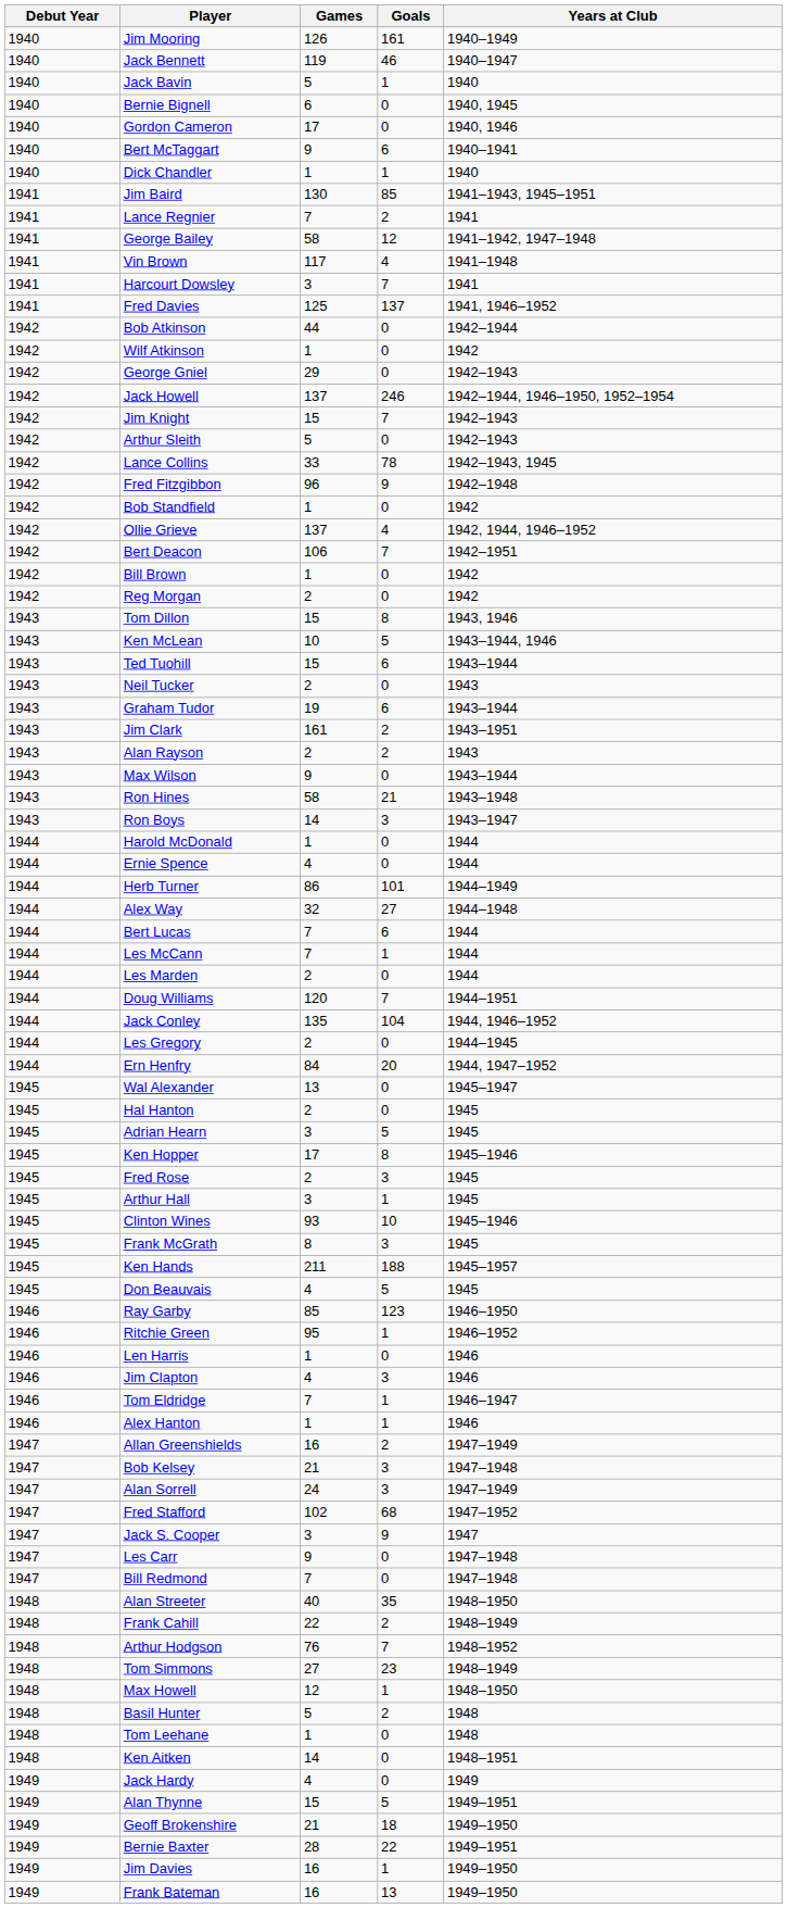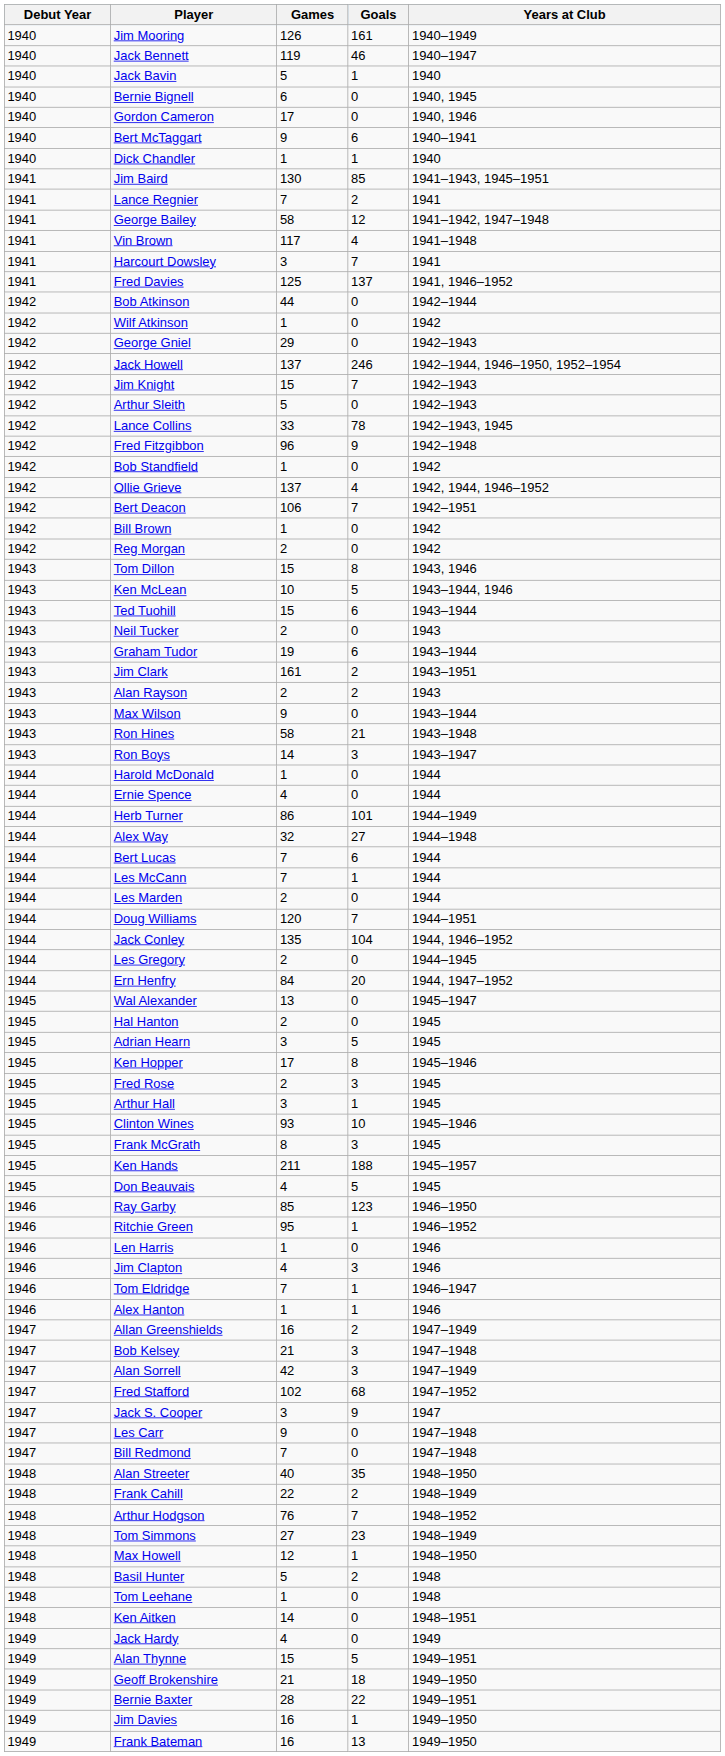 <table class="wikitable" style="width:70%;">
 <tr style="background:#87cefa;">
 <th>Debut Year</th>
 <th>Player</th>
 <th>Games</th>
 <th>Goals</th>
 <th>Years at Club</th>
 </tr>
 <tr>
 <td>1940</td>
 <td><a href='#'>Jim Mooring</a></td>
 <td>126</td>
 <td>161</td>
 <td>1940–1949</td>
 </tr>
 <tr>
 <td>1940</td>
 <td><a href='#'>Jack Bennett</a></td>
 <td>119</td>
 <td>46</td>
 <td>1940–1947</td>
 </tr>
 <tr>
 <td>1940</td>
 <td><a href='#'>Jack Bavin</a></td>
 <td>5</td>
 <td>1</td>
 <td>1940</td>
 </tr>
 <tr>
 <td>1940</td>
 <td><a href='#'>Bernie Bignell</a></td>
 <td>6</td>
 <td>0</td>
 <td>1940, 1945</td>
 </tr>
 <tr>
 <td>1940</td>
 <td><a href='#'>Gordon Cameron</a></td>
 <td>17</td>
 <td>0</td>
 <td>1940, 1946</td>
 </tr>
 <tr>
 <td>1940</td>
 <td><a href='#'>Bert McTaggart</a></td>
 <td>9</td>
 <td>6</td>
 <td>1940–1941</td>
 </tr>
 <tr>
 <td>1940</td>
 <td><a href='#'>Dick Chandler</a></td>
 <td>1</td>
 <td>1</td>
 <td>1940</td>
 </tr>
 <tr>
 <td>1941</td>
 <td><a href='#'>Jim Baird</a></td>
 <td>130</td>
 <td>85</td>
 <td>1941–1943, 1945–1951</td>
 </tr>
 <tr>
 <td>1941</td>
 <td><a href='#'>Lance Regnier</a></td>
 <td>7</td>
 <td>2</td>
 <td>1941</td>
 </tr>
 <tr>
 <td>1941</td>
 <td><a href='#'>George Bailey</a></td>
 <td>58</td>
 <td>12</td>
 <td>1941–1942, 1947–1948</td>
 </tr>
 <tr>
 <td>1941</td>
 <td><a href='#'>Vin Brown</a></td>
 <td>117</td>
 <td>4</td>
 <td>1941–1948</td>
 </tr>
 <tr>
 <td>1941</td>
 <td><a href='#'>Harcourt Dowsley</a></td>
 <td>3</td>
 <td>7</td>
 <td>1941</td>
 </tr>
 <tr>
 <td>1941</td>
 <td><a href='#'>Fred Davies</a></td>
 <td>125</td>
 <td>137</td>
 <td>1941, 1946–1952</td>
 </tr>
 <tr>
 <td>1942</td>
 <td><a href='#'>Bob Atkinson</a></td>
 <td>44</td>
 <td>0</td>
 <td>1942–1944</td>
 </tr>
 <tr>
 <td>1942</td>
 <td><a href='#'>Wilf Atkinson</a></td>
 <td>1</td>
 <td>0</td>
 <td>1942</td>
 </tr>
 <tr>
 <td>1942</td>
 <td><a href='#'>George Gniel</a></td>
 <td>29</td>
 <td>0</td>
 <td>1942–1943</td>
 </tr>
 <tr>
 <td>1942</td>
 <td><a href='#'>Jack Howell</a></td>
 <td>137</td>
 <td>246</td>
 <td>1942–1944, 1946–1950, 1952–1954</td>
 </tr>
 <tr>
 <td>1942</td>
 <td><a href='#'>Jim Knight</a></td>
 <td>15</td>
 <td>7</td>
 <td>1942–1943</td>
 </tr>
 <tr>
 <td>1942</td>
 <td><a href='#'>Arthur Sleith</a></td>
 <td>5</td>
 <td>0</td>
 <td>1942–1943</td>
 </tr>
 <tr>
 <td>1942</td>
 <td><a href='#'>Lance Collins</a></td>
 <td>33</td>
 <td>78</td>
 <td>1942–1943, 1945</td>
 </tr>
 <tr>
 <td>1942</td>
 <td><a href='#'>Fred Fitzgibbon</a></td>
 <td>96</td>
 <td>9</td>
 <td>1942–1948</td>
 </tr>
 <tr>
 <td>1942</td>
 <td><a href='#'>Bob Standfield</a></td>
 <td>1</td>
 <td>0</td>
 <td>1942</td>
 </tr>
 <tr>
 <td>1942</td>
 <td><a href='#'>Ollie Grieve</a></td>
 <td>137</td>
 <td>4</td>
 <td>1942, 1944, 1946–1952</td>
 </tr>
 <tr>
 <td>1942</td>
 <td><a href='#'>Bert Deacon</a></td>
 <td>106</td>
 <td>7</td>
 <td>1942–1951</td>
 </tr>
 <tr>
 <td>1942</td>
 <td><a href='#'>Bill Brown</a></td>
 <td>1</td>
 <td>0</td>
 <td>1942</td>
 </tr>
 <tr>
 <td>1942</td>
 <td><a href='#'>Reg Morgan</a></td>
 <td>2</td>
 <td>0</td>
 <td>1942</td>
 </tr>
 <tr>
 <td>1943</td>
 <td><a href='#'>Tom Dillon</a></td>
 <td>15</td>
 <td>8</td>
 <td>1943, 1946</td>
 </tr>
 <tr>
 <td>1943</td>
 <td><a href='#'>Ken McLean</a></td>
 <td>10</td>
 <td>5</td>
 <td>1943–1944, 1946</td>
 </tr>
 <tr>
 <td>1943</td>
 <td><a href='#'>Ted Tuohill</a></td>
 <td>15</td>
 <td>6</td>
 <td>1943–1944</td>
 </tr>
 <tr>
 <td>1943</td>
 <td><a href='#'>Neil Tucker</a></td>
 <td>2</td>
 <td>0</td>
 <td>1943</td>
 </tr>
 <tr>
 <td>1943</td>
 <td><a href='#'>Graham Tudor</a></td>
 <td>19</td>
 <td>6</td>
 <td>1943–1944</td>
 </tr>
 <tr>
 <td>1943</td>
 <td><a href='#'>Jim Clark</a></td>
 <td>161</td>
 <td>2</td>
 <td>1943–1951</td>
 </tr>
 <tr>
 <td>1943</td>
 <td><a href='#'>Alan Rayson</a></td>
 <td>2</td>
 <td>2</td>
 <td>1943</td>
 </tr>
 <tr>
 <td>1943</td>
 <td><a href='#'>Max Wilson</a></td>
 <td>9</td>
 <td>0</td>
 <td>1943–1944</td>
 </tr>
 <tr>
 <td>1943</td>
 <td><a href='#'>Ron Hines</a></td>
 <td>58</td>
 <td>21</td>
 <td>1943–1948</td>
 </tr>
 <tr>
 <td>1943</td>
 <td><a href='#'>Ron Boys</a></td>
 <td>14</td>
 <td>3</td>
 <td>1943–1947</td>
 </tr>
 <tr>
 <td>1944</td>
 <td><a href='#'>Harold McDonald</a></td>
 <td>1</td>
 <td>0</td>
 <td>1944</td>
 </tr>
 <tr>
 <td>1944</td>
 <td><a href='#'>Ernie Spence</a></td>
 <td>4</td>
 <td>0</td>
 <td>1944</td>
 </tr>
 <tr>
 <td>1944</td>
 <td><a href='#'>Herb Turner</a></td>
 <td>86</td>
 <td>101</td>
 <td>1944–1949</td>
 </tr>
 <tr>
 <td>1944</td>
 <td><a href='#'>Alex Way</a></td>
 <td>32</td>
 <td>27</td>
 <td>1944–1948</td>
 </tr>
 <tr>
 <td>1944</td>
 <td><a href='#'>Bert Lucas</a></td>
 <td>7</td>
 <td>6</td>
 <td>1944</td>
 </tr>
 <tr>
 <td>1944</td>
 <td><a href='#'>Les McCann</a></td>
 <td>7</td>
 <td>1</td>
 <td>1944</td>
 </tr>
 <tr>
 <td>1944</td>
 <td><a href='#'>Les Marden</a></td>
 <td>2</td>
 <td>0</td>
 <td>1944</td>
 </tr>
 <tr>
 <td>1944</td>
 <td><a href='#'>Doug Williams</a></td>
 <td>120</td>
 <td>7</td>
 <td>1944–1951</td>
 </tr>
 <tr>
 <td>1944</td>
 <td><a href='#'>Jack Conley</a></td>
 <td>135</td>
 <td>104</td>
 <td>1944, 1946–1952</td>
 </tr>
 <tr>
 <td>1944</td>
 <td><a href='#'>Les Gregory</a></td>
 <td>2</td>
 <td>0</td>
 <td>1944–1945</td>
 </tr>
 <tr>
 <td>1944</td>
 <td><a href='#'>Ern Henfry</a></td>
 <td>84</td>
 <td>20</td>
 <td>1944, 1947–1952</td>
 </tr>
 <tr>
 <td>1945</td>
 <td><a href='#'>Wal Alexander</a></td>
 <td>13</td>
 <td>0</td>
 <td>1945–1947</td>
 </tr>
 <tr>
 <td>1945</td>
 <td><a href='#'>Hal Hanton</a></td>
 <td>2</td>
 <td>0</td>
 <td>1945</td>
 </tr>
 <tr>
 <td>1945</td>
 <td><a href='#'>Adrian Hearn</a></td>
 <td>3</td>
 <td>5</td>
 <td>1945</td>
 </tr>
 <tr>
 <td>1945</td>
 <td><a href='#'>Ken Hopper</a></td>
 <td>17</td>
 <td>8</td>
 <td>1945–1946</td>
 </tr>
 <tr>
 <td>1945</td>
 <td><a href='#'>Fred Rose</a></td>
 <td>2</td>
 <td>3</td>
 <td>1945</td>
 </tr>
 <tr>
 <td>1945</td>
 <td><a href='#'>Arthur Hall</a></td>
 <td>3</td>
 <td>1</td>
 <td>1945</td>
 </tr>
 <tr>
 <td>1945</td>
 <td><a href='#'>Clinton Wines</a></td>
 <td>93</td>
 <td>10</td>
 <td>1945–1946</td>
 </tr>
 <tr>
 <td>1945</td>
 <td><a href='#'>Frank McGrath</a></td>
 <td>8</td>
 <td>3</td>
 <td>1945</td>
 </tr>
 <tr>
 <td>1945</td>
 <td><a href='#'>Ken Hands</a></td>
 <td>211</td>
 <td>188</td>
 <td>1945–1957</td>
 </tr>
 <tr>
 <td>1945</td>
 <td><a href='#'>Don Beauvais</a></td>
 <td>4</td>
 <td>5</td>
 <td>1945</td>
 </tr>
 <tr>
 <td>1946</td>
 <td><a href='#'>Ray Garby</a></td>
 <td>85</td>
 <td>123</td>
 <td>1946–1950</td>
 </tr>
 <tr>
 <td>1946</td>
 <td><a href='#'>Ritchie Green</a></td>
 <td>95</td>
 <td>1</td>
 <td>1946–1952</td>
 </tr>
 <tr>
 <td>1946</td>
 <td><a href='#'>Len Harris</a></td>
 <td>1</td>
 <td>0</td>
 <td>1946</td>
 </tr>
 <tr>
 <td>1946</td>
 <td><a href='#'>Jim Clapton</a></td>
 <td>4</td>
 <td>3</td>
 <td>1946</td>
 </tr>
 <tr>
 <td>1946</td>
 <td><a href='#'>Tom Eldridge</a></td>
 <td>7</td>
 <td>1</td>
 <td>1946–1947</td>
 </tr>
 <tr>
 <td>1946</td>
 <td><a href='#'>Alex Hanton</a></td>
 <td>1</td>
 <td>1</td>
 <td>1946</td>
 </tr>
 <tr>
 <td>1947</td>
 <td><a href='#'>Allan Greenshields</a></td>
 <td>16</td>
 <td>2</td>
 <td>1947–1949</td>
 </tr>
 <tr>
 <td>1947</td>
 <td><a href='#'>Bob Kelsey</a></td>
 <td>21</td>
 <td>3</td>
 <td>1947–1948</td>
 </tr>
 <tr>
 <td>1947</td>
 <td><a href='#'>Alan Sorrell</a></td>
-<td>24</td>
+<td>42</td>
 <td>3</td>
 <td>1947–1949</td>
 </tr>
 <tr>
 <td>1947</td>
 <td><a href='#'>Fred Stafford</a></td>
 <td>102</td>
 <td>68</td>
 <td>1947–1952</td>
 </tr>
 <tr>
 <td>1947</td>
 <td><a href='#'>Jack S. Cooper</a></td>
 <td>3</td>
 <td>9</td>
 <td>1947</td>
 </tr>
 <tr>
 <td>1947</td>
 <td><a href='#'>Les Carr</a></td>
 <td>9</td>
 <td>0</td>
 <td>1947–1948</td>
 </tr>
 <tr>
 <td>1947</td>
 <td><a href='#'>Bill Redmond</a></td>
 <td>7</td>
 <td>0</td>
 <td>1947–1948</td>
 </tr>
 <tr>
 <td>1948</td>
 <td><a href='#'>Alan Streeter</a></td>
 <td>40</td>
 <td>35</td>
 <td>1948–1950</td>
 </tr>
 <tr>
 <td>1948</td>
 <td><a href='#'>Frank Cahill</a></td>
 <td>22</td>
 <td>2</td>
 <td>1948–1949</td>
 </tr>
 <tr>
 <td>1948</td>
 <td><a href='#'>Arthur Hodgson</a></td>
 <td>76</td>
 <td>7</td>
 <td>1948–1952</td>
 </tr>
 <tr>
 <td>1948</td>
 <td><a href='#'>Tom Simmons</a></td>
 <td>27</td>
 <td>23</td>
 <td>1948–1949</td>
 </tr>
 <tr>
 <td>1948</td>
 <td><a href='#'>Max Howell</a></td>
 <td>12</td>
 <td>1</td>
 <td>1948–1950</td>
 </tr>
 <tr>
 <td>1948</td>
 <td><a href='#'>Basil Hunter</a></td>
 <td>5</td>
 <td>2</td>
 <td>1948</td>
 </tr>
 <tr>
 <td>1948</td>
 <td><a href='#'>Tom Leehane</a></td>
 <td>1</td>
 <td>0</td>
 <td>1948</td>
 </tr>
 <tr>
 <td>1948</td>
 <td><a href='#'>Ken Aitken</a></td>
 <td>14</td>
 <td>0</td>
 <td>1948–1951</td>
 </tr>
 <tr>
 <td>1949</td>
 <td><a href='#'>Jack Hardy</a></td>
 <td>4</td>
 <td>0</td>
 <td>1949</td>
 </tr>
 <tr>
 <td>1949</td>
 <td><a href='#'>Alan Thynne</a></td>
 <td>15</td>
 <td>5</td>
 <td>1949–1951</td>
 </tr>
 <tr>
 <td>1949</td>
 <td><a href='#'>Geoff Brokenshire</a></td>
 <td>21</td>
 <td>18</td>
 <td>1949–1950</td>
 </tr>
 <tr>
 <td>1949</td>
 <td><a href='#'>Bernie Baxter</a></td>
 <td>28</td>
 <td>22</td>
 <td>1949–1951</td>
 </tr>
 <tr>
 <td>1949</td>
 <td><a href='#'>Jim Davies</a></td>
 <td>16</td>
 <td>1</td>
 <td>1949–1950</td>
 </tr>
 <tr>
 <td>1949</td>
 <td><a href='#'>Frank Bateman</a></td>
 <td>16</td>
 <td>13</td>
 <td>1949–1950</td>
 </tr>
 </table>
